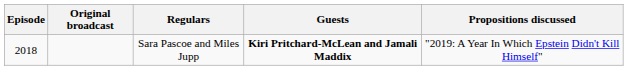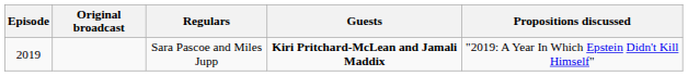 <table class="wikitable" style="text-align:center; width:70%;">
 <tr>
 <th>Episode</th>
 <th>Original broadcast</th>
 <th>Regulars</th>
 <th>Guests</th>
 <th>Propositions discussed</th>
 </tr>
 <tr>
-<td>2018</td>
+<td>2019</td>
 <td></td>
 <td>Sara Pascoe and Miles Jupp</td>
 <td><strong>Kiri Pritchard-McLean and Jamali Maddix</strong></td>
 <td>"2019: A Year In Which <a href='#'>Epstein</a> <a href='#'>Didn't Kill Himself</a>"</td>
 </tr>
 </table>
